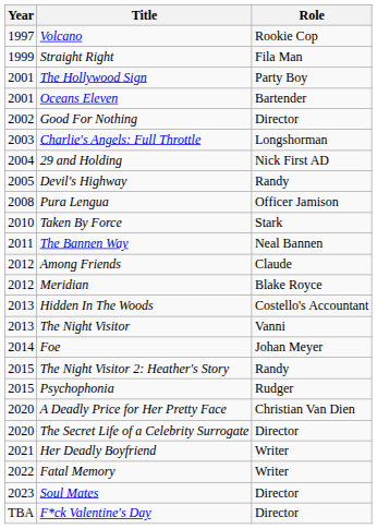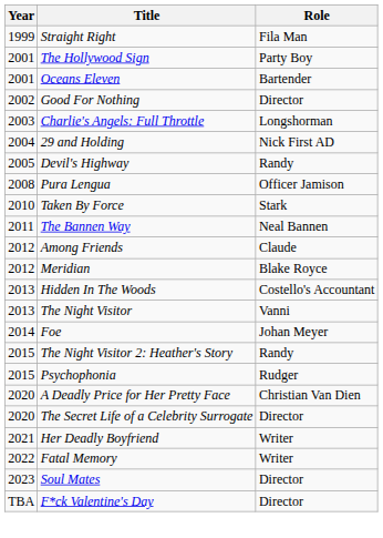 <table class="wikitable">
 <tr>
 <th>Year</th>
 <th>Title</th>
 <th>Role</th>
-</tr>
-<tr>
-<td>1997</td>
-<td><em><a href='#'>Volcano</a></em></td>
-<td>Rookie Cop</td>
 </tr>
 <tr>
 <td>1999</td>
 <td><em>Straight Right</em></td>
 <td>Fila Man</td>
 </tr>
 <tr>
 <td>2001</td>
 <td><em><a href='#'>The Hollywood Sign</a></em></td>
 <td>Party Boy</td>
 </tr>
 <tr>
 <td>2001</td>
 <td><em><a href='#'>Oceans Eleven</a></em></td>
 <td>Bartender</td>
 </tr>
 <tr>
 <td>2002</td>
 <td><em>Good For Nothing</em></td>
 <td>Director</td>
 </tr>
 <tr>
 <td>2003</td>
 <td><em><a href='#'>Charlie's Angels: Full Throttle</a></em></td>
 <td>Longshorman</td>
 </tr>
 <tr>
 <td>2004</td>
 <td><em>29 and Holding</em></td>
 <td>Nick First AD</td>
 </tr>
 <tr>
 <td>2005</td>
 <td><em>Devil's Highway</em></td>
 <td>Randy</td>
 </tr>
 <tr>
 <td>2008</td>
 <td><em>Pura Lengua</em></td>
 <td>Officer Jamison</td>
 </tr>
 <tr>
 <td>2010</td>
 <td><em>Taken By Force</em></td>
 <td>Stark</td>
 </tr>
 <tr>
 <td>2011</td>
 <td><em><a href='#'>The Bannen Way</a></em></td>
 <td>Neal Bannen</td>
 </tr>
 <tr>
 <td>2012</td>
 <td><em>Among Friends</em></td>
 <td>Claude</td>
 </tr>
 <tr>
 <td>2012</td>
 <td><em>Meridian</em></td>
 <td>Blake Royce</td>
 </tr>
 <tr>
 <td>2013</td>
 <td><em>Hidden In The Woods</em></td>
 <td>Costello's Accountant</td>
 </tr>
 <tr>
 <td>2013</td>
 <td><em>The Night Visitor</em></td>
 <td>Vanni</td>
 </tr>
 <tr>
 <td>2014</td>
 <td><em>Foe</em></td>
 <td>Johan Meyer</td>
 </tr>
 <tr>
 <td>2015</td>
 <td><em>The Night Visitor 2: Heather's Story</em></td>
 <td>Randy</td>
 </tr>
 <tr>
 <td>2015</td>
 <td><em>Psychophonia </em></td>
 <td>Rudger</td>
 </tr>
 <tr>
 <td>2020</td>
 <td><em>A Deadly Price for Her Pretty Face</em></td>
 <td>Christian Van Dien</td>
 </tr>
 <tr>
 <td>2020</td>
 <td><em>The Secret Life of a Celebrity Surrogate</em></td>
 <td>Director</td>
 </tr>
 <tr>
 <td>2021</td>
 <td><em>Her Deadly Boyfriend</em></td>
 <td>Writer</td>
 </tr>
 <tr>
 <td>2022</td>
 <td><em>Fatal Memory</em></td>
 <td>Writer</td>
 </tr>
 <tr>
 <td>2023</td>
 <td><em><a href='#'>Soul Mates</a></em></td>
 <td>Director</td>
 </tr>
 <tr>
 <td>TBA</td>
 <td><em><a href='#'>F*ck Valentine's Day</a></em></td>
 <td>Director</td>
 </tr>
 </table>
